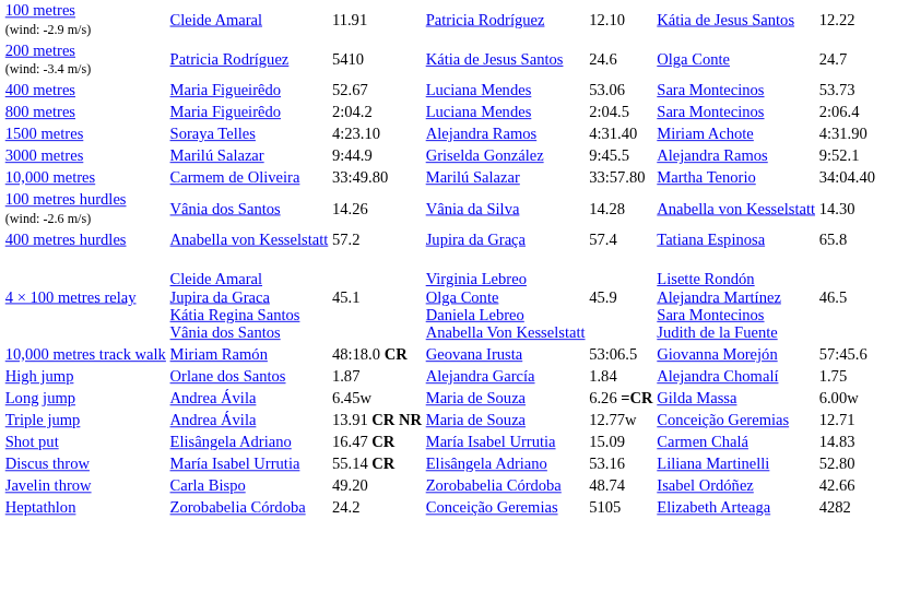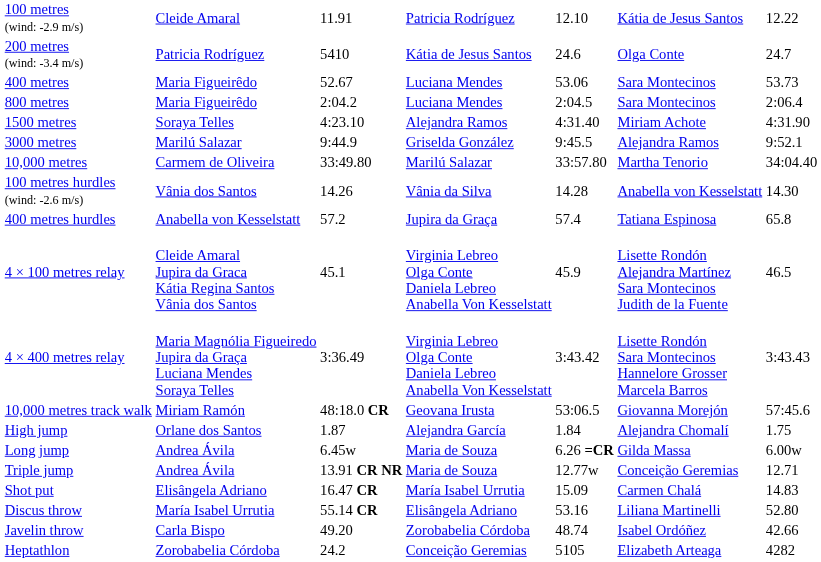 <table>
 <tr>
 <td><a href='#'>100 metres</a><br><small>(wind: -2.9 m/s)</small></td>
 <td><a href='#'>Cleide Amaral</a><br> </td>
 <td>11.91</td>
 <td><a href='#'>Patricia Rodríguez</a><br> </td>
 <td>12.10</td>
 <td><a href='#'>Kátia de Jesus Santos</a><br> </td>
 <td>12.22</td>
 </tr>
 <tr>
 <td><a href='#'>200 metres</a><br><small>(wind: -3.4 m/s)</small></td>
 <td><a href='#'>Patricia Rodríguez</a><br> </td>
 <td>5410</td>
 <td><a href='#'>Kátia de Jesus Santos</a><br> </td>
 <td>24.6</td>
 <td><a href='#'>Olga Conte</a><br> </td>
 <td>24.7</td>
 </tr>
 <tr>
 <td><a href='#'>400 metres</a></td>
 <td><a href='#'>Maria Figueirêdo</a><br> </td>
 <td>52.67</td>
 <td><a href='#'>Luciana Mendes</a><br> </td>
 <td>53.06</td>
 <td><a href='#'>Sara Montecinos</a><br> </td>
 <td>53.73</td>
 </tr>
 <tr>
 <td><a href='#'>800 metres</a></td>
 <td><a href='#'>Maria Figueirêdo</a><br> </td>
 <td>2:04.2</td>
 <td><a href='#'>Luciana Mendes</a><br> </td>
 <td>2:04.5</td>
 <td><a href='#'>Sara Montecinos</a><br> </td>
 <td>2:06.4</td>
 </tr>
 <tr>
 <td><a href='#'>1500 metres</a></td>
 <td><a href='#'>Soraya Telles</a><br> </td>
 <td>4:23.10</td>
 <td><a href='#'>Alejandra Ramos</a><br> </td>
 <td>4:31.40</td>
 <td><a href='#'>Miriam Achote</a><br> </td>
 <td>4:31.90</td>
 </tr>
 <tr>
 <td><a href='#'>3000 metres</a></td>
 <td><a href='#'>Marilú Salazar</a><br> </td>
 <td>9:44.9</td>
 <td><a href='#'>Griselda González</a><br> </td>
 <td>9:45.5</td>
 <td><a href='#'>Alejandra Ramos</a><br> </td>
 <td>9:52.1</td>
 </tr>
 <tr>
 <td><a href='#'>10,000 metres</a></td>
 <td><a href='#'>Carmem de Oliveira</a><br> </td>
 <td>33:49.80</td>
 <td><a href='#'>Marilú Salazar</a><br> </td>
 <td>33:57.80</td>
 <td><a href='#'>Martha Tenorio</a><br> </td>
 <td>34:04.40</td>
 </tr>
 <tr>
 <td><a href='#'>100 metres hurdles</a><br><small>(wind: -2.6 m/s)</small></td>
 <td><a href='#'>Vânia dos Santos</a><br> </td>
 <td>14.26</td>
 <td><a href='#'>Vânia da Silva</a><br> </td>
 <td>14.28</td>
 <td><a href='#'>Anabella von Kesselstatt</a><br> </td>
 <td>14.30</td>
 </tr>
 <tr>
 <td><a href='#'>400 metres hurdles</a></td>
 <td><a href='#'>Anabella von Kesselstatt</a><br> </td>
 <td>57.2</td>
 <td><a href='#'>Jupira da Graça</a><br> </td>
 <td>57.4</td>
 <td><a href='#'>Tatiana Espinosa</a><br> </td>
 <td>65.8</td>
 </tr>
 <tr>
 <td><a href='#'>4 × 100 metres relay</a></td>
 <td><br><a href='#'>Cleide Amaral</a><br><a href='#'>Jupira da Graca</a><br><a href='#'>Kátia Regina Santos</a><br><a href='#'>Vânia dos Santos</a></td>
 <td>45.1</td>
 <td><br><a href='#'>Virginia Lebreo</a><br><a href='#'>Olga Conte</a><br><a href='#'>Daniela Lebreo</a><br><a href='#'>Anabella Von Kesselstatt</a></td>
 <td>45.9</td>
 <td><br><a href='#'>Lisette Rondón</a><br><a href='#'>Alejandra Martínez</a><br><a href='#'>Sara Montecinos</a><br><a href='#'>Judith de la Fuente</a></td>
 <td>46.5</td>
 </tr>
 <tr>
+<td><a href='#'>4 × 400 metres relay</a></td>
+<td><br><a href='#'>Maria Magnólia Figueiredo</a><br><a href='#'>Jupira da Graça</a><br><a href='#'>Luciana Mendes</a><br><a href='#'>Soraya Telles</a></td>
+<td>3:36.49</td>
+<td><br><a href='#'>Virginia Lebreo</a><br><a href='#'>Olga Conte</a><br><a href='#'>Daniela Lebreo</a><br><a href='#'>Anabella Von Kesselstatt</a></td>
+<td>3:43.42</td>
+<td><br><a href='#'>Lisette Rondón</a><br><a href='#'>Sara Montecinos</a><br><a href='#'>Hannelore Grosser</a><br><a href='#'>Marcela Barros</a></td>
+<td>3:43.43</td>
+</tr>
+<tr>
 <td><a href='#'>10,000 metres track walk</a></td>
 <td><a href='#'>Miriam Ramón</a><br> </td>
 <td>48:18.0 <strong>CR</strong></td>
 <td><a href='#'>Geovana Irusta</a><br> </td>
 <td>53:06.5</td>
 <td><a href='#'>Giovanna Morejón</a><br> </td>
 <td>57:45.6</td>
 </tr>
 <tr>
 <td><a href='#'>High jump</a></td>
 <td><a href='#'>Orlane dos Santos</a><br> </td>
 <td>1.87</td>
 <td><a href='#'>Alejandra García</a><br> </td>
 <td>1.84</td>
 <td><a href='#'>Alejandra Chomalí</a><br> </td>
 <td>1.75</td>
 </tr>
 <tr>
 <td><a href='#'>Long jump</a></td>
 <td><a href='#'>Andrea Ávila</a><br> </td>
 <td>6.45w</td>
 <td><a href='#'>Maria de Souza</a><br> </td>
 <td>6.26 <strong>=CR</strong></td>
 <td><a href='#'>Gilda Massa</a><br> </td>
 <td>6.00w</td>
 </tr>
 <tr>
 <td><a href='#'>Triple jump</a></td>
 <td><a href='#'>Andrea Ávila</a><br> </td>
 <td>13.91  <strong>CR</strong> <strong>NR</strong></td>
 <td><a href='#'>Maria de Souza</a><br> </td>
 <td>12.77w</td>
 <td><a href='#'>Conceição Geremias</a><br> </td>
 <td>12.71</td>
 </tr>
 <tr>
 <td><a href='#'>Shot put</a></td>
 <td><a href='#'>Elisângela Adriano</a><br> </td>
 <td>16.47 <strong>CR</strong></td>
 <td><a href='#'>María Isabel Urrutia</a><br> </td>
 <td>15.09</td>
 <td><a href='#'>Carmen Chalá</a><br> </td>
 <td>14.83</td>
 </tr>
 <tr>
 <td><a href='#'>Discus throw</a></td>
 <td><a href='#'>María Isabel Urrutia</a><br> </td>
 <td>55.14 <strong>CR</strong></td>
 <td><a href='#'>Elisângela Adriano</a><br> </td>
 <td>53.16</td>
 <td><a href='#'>Liliana Martinelli</a><br> </td>
 <td>52.80</td>
 </tr>
 <tr>
 <td><a href='#'>Javelin throw</a></td>
 <td><a href='#'>Carla Bispo</a><br> </td>
 <td>49.20</td>
 <td><a href='#'>Zorobabelia Córdoba</a><br> </td>
 <td>48.74</td>
 <td><a href='#'>Isabel Ordóñez</a><br> </td>
 <td>42.66</td>
 </tr>
 <tr>
 <td><a href='#'>Heptathlon</a></td>
 <td><a href='#'>Zorobabelia Córdoba</a><br> </td>
 <td>24.2</td>
 <td><a href='#'>Conceição Geremias</a><br> </td>
 <td>5105</td>
 <td><a href='#'>Elizabeth Arteaga</a><br> </td>
 <td>4282</td>
 </tr>
 </table>
